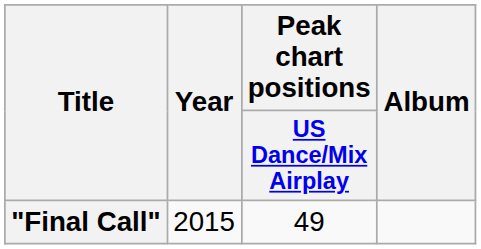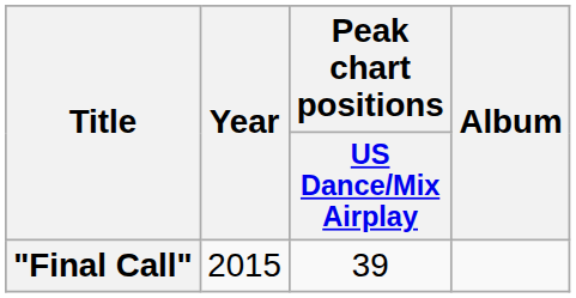 <table class="wikitable plainrowheaders" style="text-align:center;">
 <tr>
 <th rowspan="2" scope="col">Title</th>
 <th rowspan="2" scope="col">Year</th>
 <th scope="col">Peak chart positions</th>
 <th rowspan="2" scope="col">Album</th>
 </tr>
 <tr>
 <th scope="col" style="width:3em;font-size:85%;"><a href='#'>US Dance/Mix Airplay</a><br></th>
 </tr>
 <tr>
 <th scope="row">"Final Call"</th>
 <td>2015</td>
-<td>49</td>
+<td>39</td>
 <td></td>
 </tr>
 </table>
